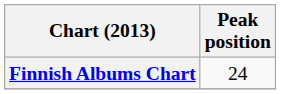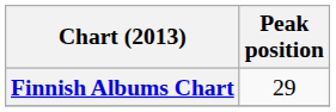 <table class="wikitable plainrowheaders" style="text-align:center;">
 <tr>
 <th scope="col">Chart (2013)</th>
 <th scope="col">Peak<br>position</th>
 </tr>
 <tr>
 <th scope="row"><a href='#'>Finnish Albums Chart</a></th>
-<td>24</td>
+<td>29</td>
 </tr>
 <tr>
 </tr>
 </table>
